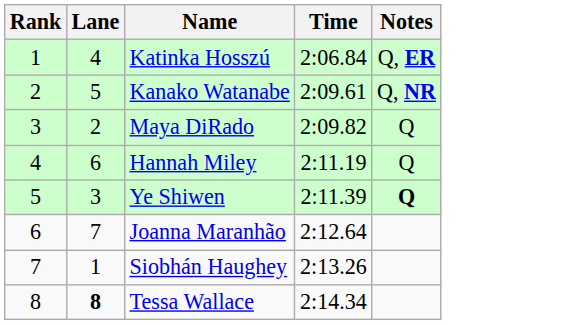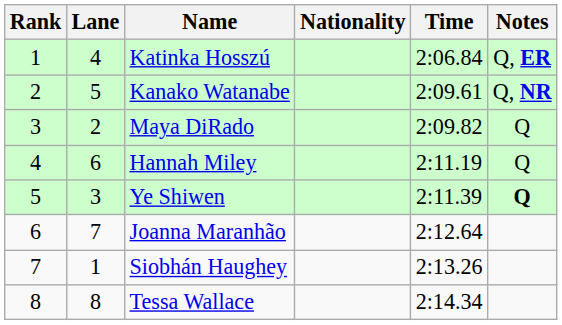 <table class="wikitable sortable" style="text-align:center">
 <tr>
 <th>Rank</th>
 <th>Lane</th>
 <th>Name</th>
+<th>Nationality</th>
 <th>Time</th>
 <th>Notes</th>
 </tr>
 <tr bgcolor=ccffcc>
 <td>1</td>
 <td>4</td>
 <td align=left><a href='#'>Katinka Hosszú</a></td>
+<td align=left></td>
 <td>2:06.84</td>
 <td>Q, <strong><a href='#'>ER</a></strong></td>
 </tr>
 <tr bgcolor=ccffcc>
 <td>2</td>
 <td>5</td>
 <td align=left><a href='#'>Kanako Watanabe</a></td>
+<td align=left></td>
 <td>2:09.61</td>
 <td>Q, <strong><a href='#'>NR</a></strong></td>
 </tr>
 <tr bgcolor=ccffcc>
 <td>3</td>
 <td>2</td>
 <td align=left><a href='#'>Maya DiRado</a></td>
+<td align=left></td>
 <td>2:09.82</td>
 <td>Q</td>
 </tr>
 <tr bgcolor=ccffcc>
 <td>4</td>
 <td>6</td>
 <td align=left><a href='#'>Hannah Miley</a></td>
+<td align=left></td>
 <td>2:11.19</td>
 <td>Q</td>
 </tr>
 <tr bgcolor=ccffcc>
 <td>5</td>
 <td>3</td>
 <td align=left><a href='#'>Ye Shiwen</a></td>
+<td align=left></td>
 <td>2:11.39</td>
 <td><strong>Q</strong></td>
 </tr>
 <tr>
 <td>6</td>
 <td>7</td>
 <td align=left><a href='#'>Joanna Maranhão</a></td>
+<td align=left></td>
 <td>2:12.64</td>
 <td></td>
 </tr>
 <tr>
 <td>7</td>
 <td>1</td>
 <td align=left><a href='#'>Siobhán Haughey</a></td>
+<td align=left></td>
 <td>2:13.26</td>
 <td></td>
 </tr>
 <tr>
 <td>8</td>
-<td><strong>8</strong></td>
+<td>8</td>
 <td align=left><a href='#'>Tessa Wallace</a></td>
+<td align=left></td>
 <td>2:14.34</td>
 <td></td>
 </tr>
 </table>
